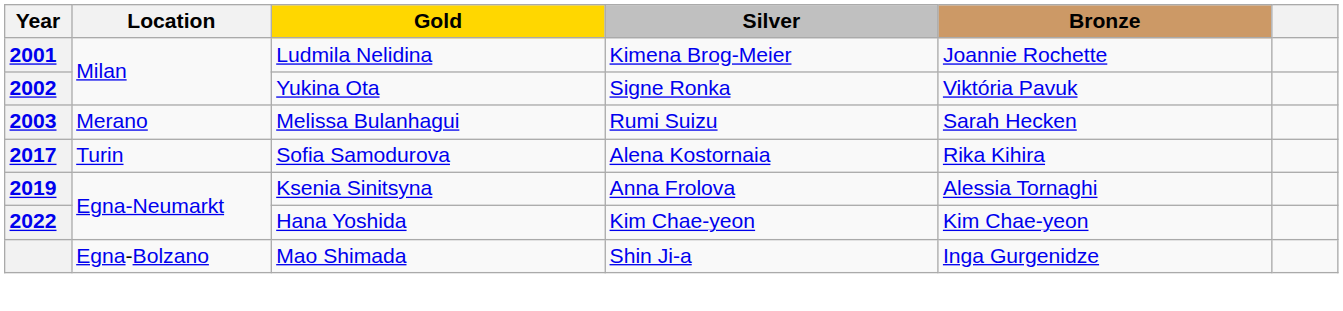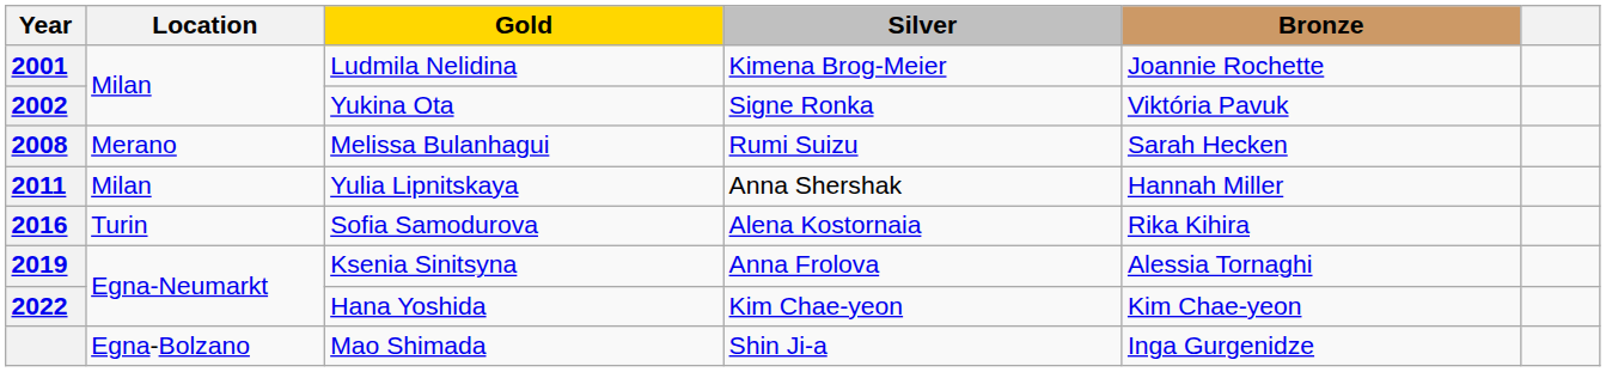 <table class="wikitable unsortable" style="text-align:left; width:80%">
 <tr>
 <th scope="col" style="text-align:center; width:5%">Year</th>
 <th scope="col" style="text-align:center; width:15%">Location</th>
 <th scope="col" style="text-align:center; width:25%; background:gold">Gold</th>
 <th scope="col" style="text-align:center; width:25%; background:silver">Silver</th>
 <th scope="col" style="text-align:center; width:25%; background:#c96">Bronze</th>
 <th scope="col" style="text-align:center; width:5%"></th>
 </tr>
 <tr>
 <th scope="row" style="text-align:left"><a href='#'>2001</a></th>
 <td rowspan="2"><a href='#'>Milan</a></td>
 <td> <a href='#'>Ludmila Nelidina</a></td>
 <td> <a href='#'>Kimena Brog-Meier</a></td>
 <td> <a href='#'>Joannie Rochette</a></td>
 <td></td>
 </tr>
 <tr>
 <th scope="row" style="text-align:left"><a href='#'>2002</a></th>
 <td> <a href='#'>Yukina Ota</a></td>
 <td> <a href='#'>Signe Ronka</a></td>
 <td> <a href='#'>Viktória Pavuk</a></td>
 <td></td>
 </tr>
 <tr>
-<th scope="row" style="text-align:left"><a href='#'>2003</a></th>
+<th scope="row" style="text-align:left"><a href='#'>2008</a></th>
 <td><a href='#'>Merano</a></td>
 <td> <a href='#'>Melissa Bulanhagui</a></td>
 <td> <a href='#'>Rumi Suizu</a></td>
 <td> <a href='#'>Sarah Hecken</a></td>
 <td></td>
 </tr>
 <tr>
-<th scope="row" style="text-align:left"><a href='#'>2017</a></th>
+<th scope="row" style="text-align:left"><a href='#'>2011</a></th>
+<td><a href='#'>Milan</a></td>
+<td> <a href='#'>Yulia Lipnitskaya</a></td>
+<td> Anna Shershak</td>
+<td> <a href='#'>Hannah Miller</a></td>
+<td></td>
+</tr>
+<tr>
+<th scope="row" style="text-align:left"><a href='#'>2016</a></th>
 <td><a href='#'>Turin</a></td>
 <td> <a href='#'>Sofia Samodurova</a></td>
 <td> <a href='#'>Alena Kostornaia</a></td>
 <td> <a href='#'>Rika Kihira</a></td>
 <td></td>
 </tr>
 <tr>
 <th scope="row" style="text-align:left"><a href='#'>2019</a></th>
 <td rowspan="2"><a href='#'>Egna-Neumarkt</a></td>
 <td> <a href='#'>Ksenia Sinitsyna</a></td>
 <td> <a href='#'>Anna Frolova</a></td>
 <td> <a href='#'>Alessia Tornaghi</a></td>
 <td></td>
 </tr>
 <tr>
 <th scope="row" style="text-align:left"><a href='#'>2022</a></th>
 <td> <a href='#'>Hana Yoshida</a></td>
 <td> <a href='#'>Kim Chae-yeon</a></td>
 <td> <a href='#'>Kim Chae-yeon</a></td>
 <td></td>
 </tr>
 <tr>
 <th scope="row" style="text-align:left"></th>
 <td><a href='#'>Egna</a>-<a href='#'>Bolzano</a></td>
 <td> <a href='#'>Mao Shimada</a></td>
 <td> <a href='#'>Shin Ji-a</a></td>
 <td> <a href='#'>Inga Gurgenidze</a></td>
 <td></td>
 </tr>
 </table>
